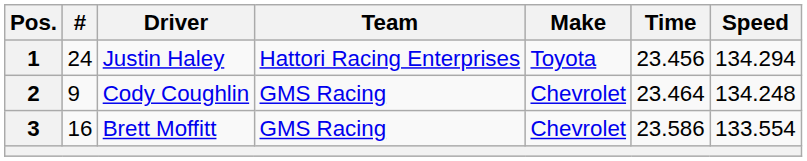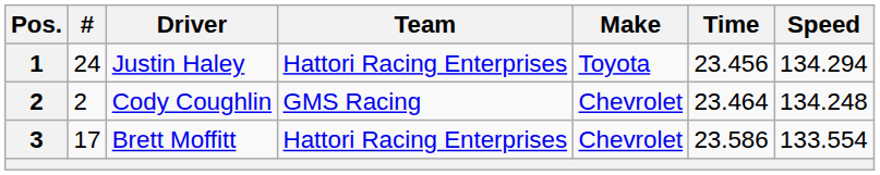 <table class="wikitable" style="font-size:95%">
 <tr>
 <th>Pos.</th>
 <th>#</th>
 <th>Driver</th>
 <th>Team</th>
 <th>Make</th>
 <th>Time</th>
 <th>Speed</th>
 </tr>
 <tr>
 <th>1</th>
 <td>24</td>
 <td><a href='#'>Justin Haley</a></td>
 <td><a href='#'>Hattori Racing Enterprises</a></td>
 <td><a href='#'>Toyota</a></td>
 <td>23.456</td>
 <td>134.294</td>
 </tr>
 <tr>
 <th>2</th>
-<td>9</td>
+<td>2</td>
 <td><a href='#'>Cody Coughlin</a></td>
 <td><a href='#'>GMS Racing</a></td>
 <td><a href='#'>Chevrolet</a></td>
 <td>23.464</td>
 <td>134.248</td>
 </tr>
 <tr>
 <th>3</th>
-<td>16</td>
+<td>17</td>
 <td><a href='#'>Brett Moffitt</a></td>
-<td><a href='#'>GMS Racing</a></td>
+<td><a href='#'>Hattori Racing Enterprises</a></td>
 <td><a href='#'>Chevrolet</a></td>
 <td>23.586</td>
 <td>133.554</td>
 </tr>
 <tr>
 <th colspan="7"></th>
 </tr>
 </table>
